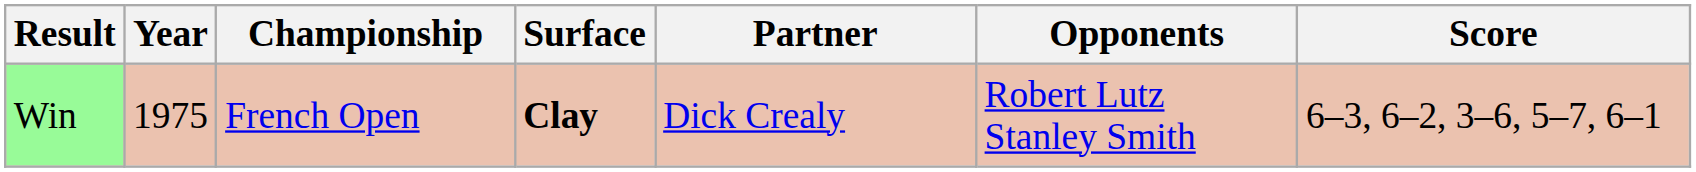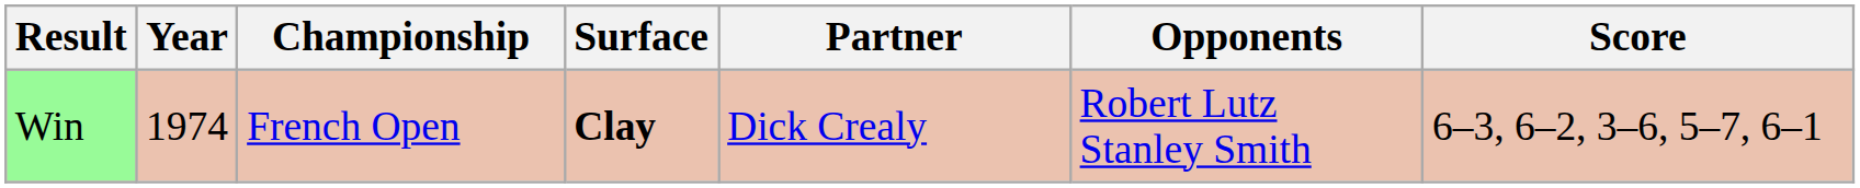 <table class="sortable wikitable">
 <tr>
 <th style="width:40px">Result</th>
 <th style="width:30px">Year</th>
 <th style="width:120px">Championship</th>
 <th style="width:50px">Surface</th>
 <th style="width:130px">Partner</th>
 <th style="width:130px">Opponents</th>
 <th style="width:160px" class="unsortable">Score</th>
 </tr>
 <tr style="background:#ebc2af;">
 <td style="background:#98fb98;">Win</td>
-<td>1975</td>
+<td>1974</td>
 <td><a href='#'>French Open</a></td>
 <td><strong>Clay</strong></td>
 <td> <a href='#'>Dick Crealy</a></td>
 <td> <a href='#'>Robert Lutz</a> <br> <a href='#'>Stanley Smith</a></td>
 <td>6–3, 6–2, 3–6, 5–7, 6–1</td>
 </tr>
 </table>
